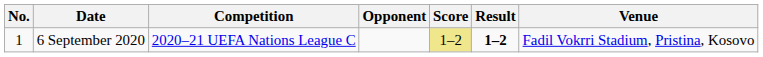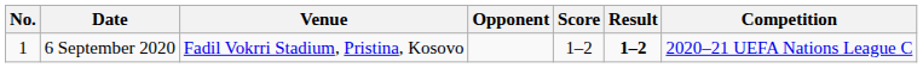 <table class="wikitable sortable">
 <tr>
 <th scope="col">No.</th>
 <th scope="col">Date</th>
-<th scope="col">Competition</th>
+<th scope="col">Venue</th>
 <th scope="col">Opponent</th>
 <th scope="col">Score</th>
 <th scope="col">Result</th>
-<th scope="col">Venue</th>
+<th scope="col">Competition</th>
 </tr>
 <tr>
 <td align="center">1</td>
 <td>6 September 2020</td>
+<td><a href='#'>Fadil Vokrri Stadium</a>, <a href='#'>Pristina</a>, Kosovo</td>
+<td></td>
+<td align="center">1–2</td>
+<td align="center"><strong>1–2</strong></td>
 <td><a href='#'>2020–21 UEFA Nations League C</a></td>
-<td></td>
-<td align="center" style="background: khaki;">1–2</td>
-<td align="center"><strong>1–2</strong></td>
-<td><a href='#'>Fadil Vokrri Stadium</a>, <a href='#'>Pristina</a>, Kosovo</td>
 </tr>
 </table>
